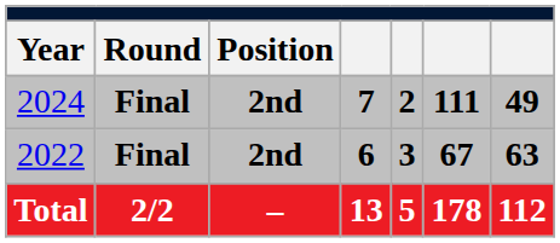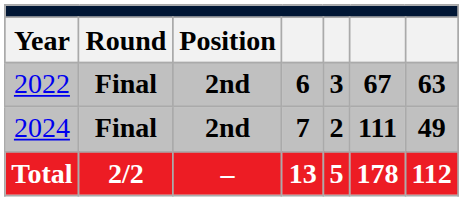 <table class="wikitable" style="text-align: center;">
 <tr>
 <th style="background:#011735;" colspan="7"><a href='#'></a></th>
 </tr>
 <tr>
 <th>Year</th>
 <th>Round</th>
 <th>Position</th>
 <th></th>
 <th></th>
 <th></th>
 <th></th>
 </tr>
 <tr style="background:#C0C0C0;">
+<td> <a href='#'>2022</a></td>
+<td><strong>Final</strong></td>
+<td><strong>2nd</strong></td>
+<td><strong>6</strong></td>
+<td><strong>3</strong></td>
+<td><strong>67</strong></td>
+<td><strong>63</strong></td>
+</tr>
+<tr style="background:#C0C0C0;">
 <td> <a href='#'>2024</a></td>
 <td><strong>Final</strong></td>
 <td><strong>2nd</strong></td>
 <td><strong>7</strong></td>
 <td><strong>2</strong></td>
 <td><strong>111</strong></td>
 <td><strong>49</strong></td>
-</tr>
-<tr style="background:#C0C0C0;">
-<td> <a href='#'>2022</a></td>
-<td><strong>Final</strong></td>
-<td><strong>2nd</strong></td>
-<td><strong>6</strong></td>
-<td><strong>3</strong></td>
-<td><strong>67</strong></td>
-<td><strong>63</strong></td>
 </tr>
 <tr>
 <th style="color:white; background:#ED1C24;">Total</th>
 <th style="color:white; background:#ED1C24;">2/2</th>
 <th style="color:white; background:#ED1C24;">–</th>
 <th style="color:white; background:#ED1C24;">13</th>
 <th style="color:white; background:#ED1C24;">5</th>
 <th style="color:white; background:#ED1C24;">178</th>
 <th style="color:white; background:#ED1C24;">112</th>
 </tr>
 </table>
